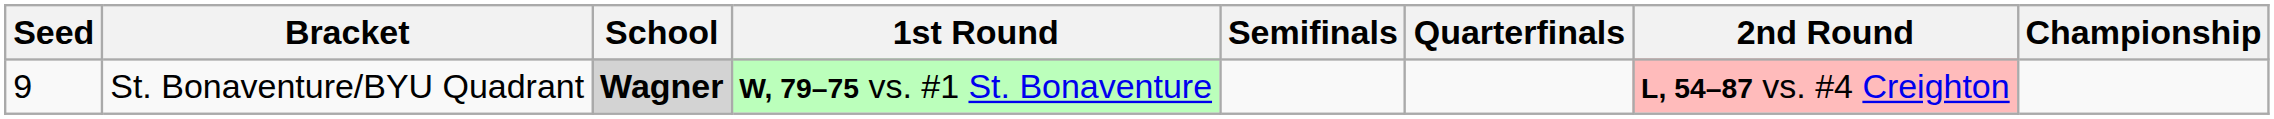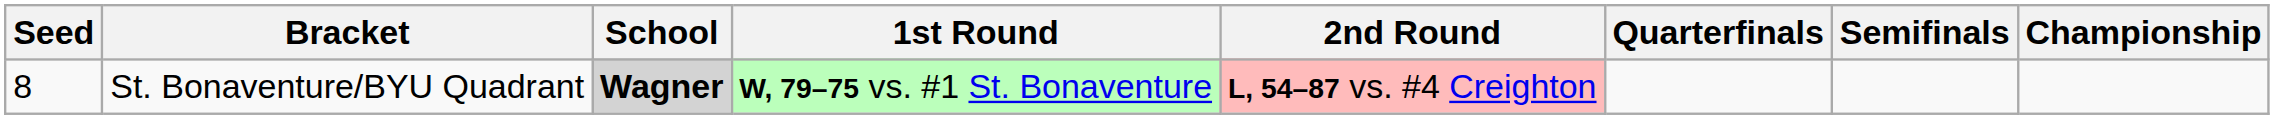 <table class="sortable wikitable" style="white-space:nowrap; font-size:90%;">
 <tr>
 <th>Seed</th>
 <th>Bracket</th>
 <th>School</th>
 <th>1st Round</th>
+<th>2nd Round</th>
+<th>Quarterfinals</th>
 <th>Semifinals</th>
-<th>Quarterfinals</th>
-<th>2nd Round</th>
 <th>Championship</th>
 </tr>
 <tr>
-<td>9</td>
+<td>8</td>
 <td>St. Bonaventure/BYU Quadrant</td>
 <td style="background: lightgrey;"><strong>Wagner</strong></td>
 <td style="background:#bfb;"><small><strong>W, 79–75</strong></small> vs. #1 <a href='#'>St. Bonaventure</a></td>
+<td style="background:#fbb;"><small><strong>L, 54–87</strong></small> vs. #4 <a href='#'>Creighton</a></td>
 <td></td>
 <td></td>
-<td style="background:#fbb;"><small><strong>L, 54–87</strong></small> vs. #4 <a href='#'>Creighton</a></td>
 <td></td>
 </tr>
 </table>
